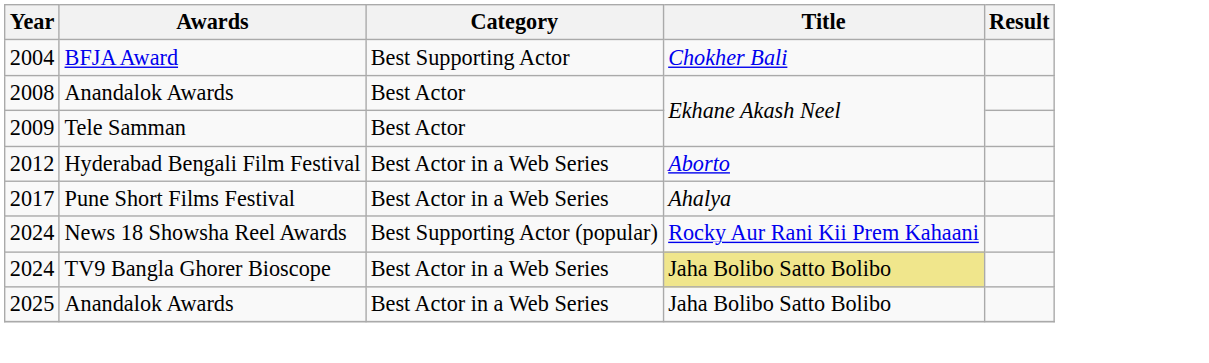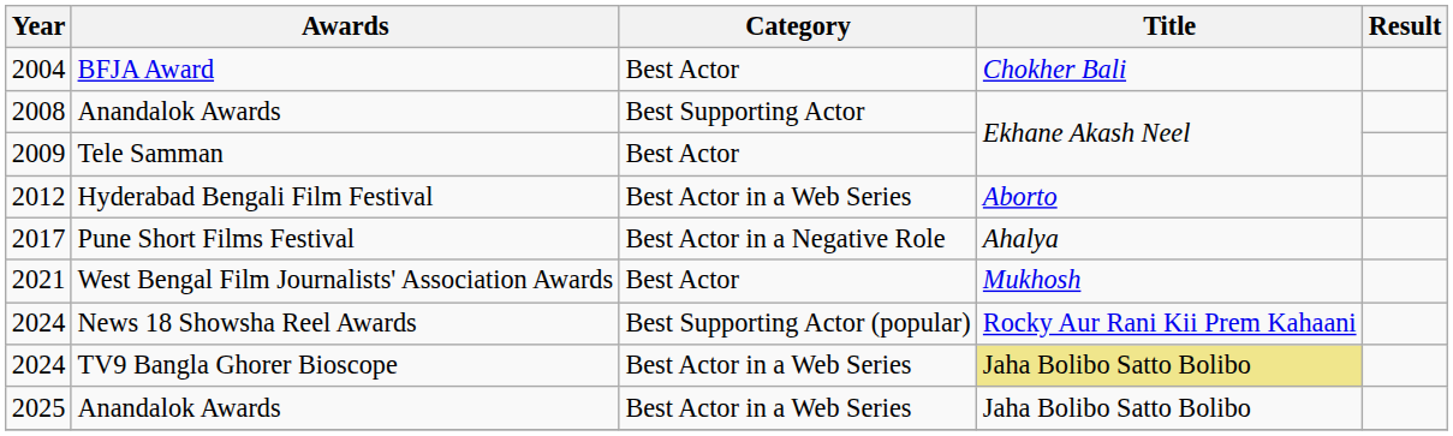 <table class="wikitable sortable">
 <tr>
 <th>Year</th>
 <th>Awards</th>
 <th>Category</th>
 <th>Title</th>
 <th>Result</th>
 </tr>
 <tr>
 <td>2004</td>
 <td><a href='#'>BFJA Award</a></td>
-<td>Best Supporting Actor</td>
+<td>Best Actor</td>
 <td><em><a href='#'>Chokher Bali</a></em></td>
 <td></td>
 </tr>
 <tr>
 <td>2008</td>
 <td>Anandalok Awards</td>
-<td>Best Actor</td>
+<td>Best Supporting Actor</td>
 <td rowspan="2"><em>Ekhane Akash Neel</em></td>
 <td></td>
 </tr>
 <tr>
 <td>2009</td>
 <td>Tele Samman</td>
 <td>Best Actor</td>
 <td></td>
 </tr>
 <tr>
 <td>2012</td>
 <td>Hyderabad Bengali Film Festival</td>
 <td>Best Actor in a Web Series</td>
 <td><em><a href='#'>Aborto</a></em></td>
 <td></td>
 </tr>
 <tr>
 <td>2017</td>
 <td>Pune Short Films Festival</td>
-<td>Best Actor in a Web Series</td>
+<td>Best Actor in a Negative Role</td>
 <td><em>Ahalya</em></td>
+<td></td>
+</tr>
+<tr>
+<td>2021</td>
+<td>West Bengal Film Journalists' Association Awards</td>
+<td>Best Actor</td>
+<td><em><a href='#'>Mukhosh</a></em></td>
 <td></td>
 </tr>
 <tr>
 <td>2024</td>
 <td>News 18 Showsha Reel Awards</td>
 <td>Best Supporting Actor (popular)</td>
 <td><a href='#'>Rocky Aur Rani Kii Prem Kahaani</a></td>
 <td></td>
 </tr>
 <tr>
 <td>2024</td>
 <td>TV9 Bangla Ghorer Bioscope</td>
 <td>Best Actor in a Web Series</td>
 <td style="background: khaki;">Jaha Bolibo Satto Bolibo</td>
 <td></td>
 </tr>
 <tr>
 <td>2025</td>
 <td>Anandalok Awards</td>
 <td>Best Actor in a Web Series</td>
 <td>Jaha Bolibo Satto Bolibo</td>
 <td></td>
 </tr>
 <tr>
 </tr>
 </table>
